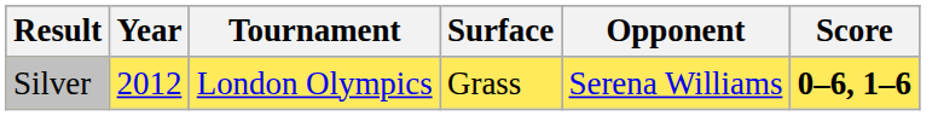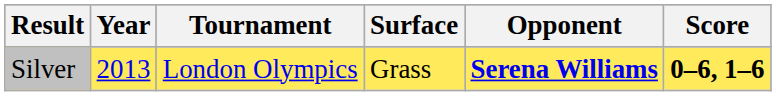 <table class="sortable wikitable">
 <tr>
 <th>Result</th>
 <th>Year</th>
 <th>Tournament</th>
 <th>Surface</th>
 <th>Opponent</th>
 <th>Score</th>
 </tr>
 <tr bgcolor=FFEA5C>
 <td bgcolor=silver>Silver</td>
-<td><a href='#'>2012</a></td>
+<td><a href='#'>2013</a></td>
 <td><a href='#'>London Olympics</a></td>
 <td>Grass</td>
-<td> <a href='#'>Serena Williams</a></td>
+<td><strong> <a href='#'>Serena Williams</a></strong></td>
 <td><strong>0–6, 1–6</strong></td>
 </tr>
 </table>
